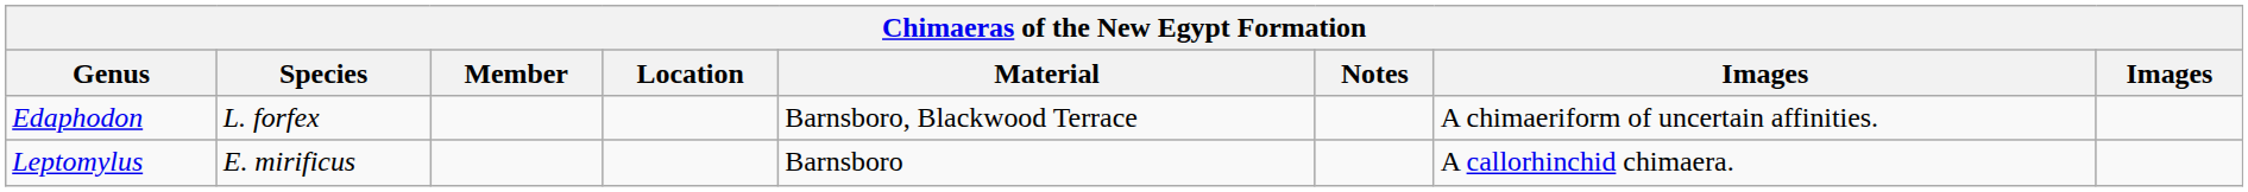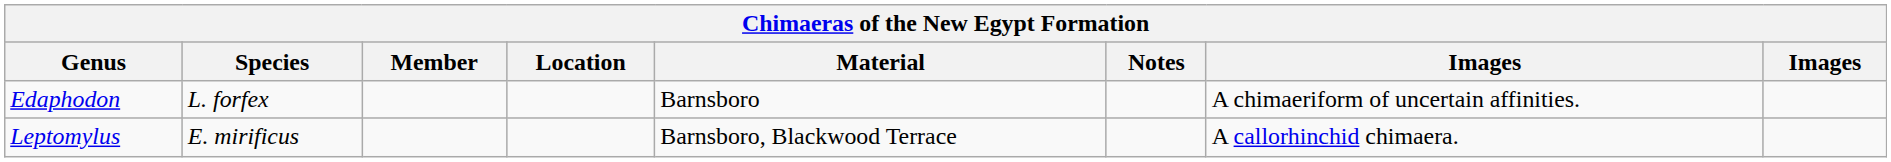 <table class="wikitable" width="100%" align="center">
 <tr>
 <th colspan="9" align="center"><strong><a href='#'>Chimaeras</a> of the New Egypt Formation</strong></th>
 </tr>
 <tr>
 <th>Genus</th>
 <th>Species</th>
 <th>Member</th>
 <th>Location</th>
 <th>Material</th>
 <th>Notes</th>
 <th>Images</th>
 <th>Images</th>
 </tr>
 <tr>
 <td><em><a href='#'>Edaphodon</a></em></td>
 <td><em>L. forfex</em></td>
 <td></td>
 <td></td>
-<td>Barnsboro, Blackwood Terrace</td>
+<td>Barnsboro</td>
 <td></td>
 <td>A chimaeriform of uncertain affinities.</td>
 <td></td>
 </tr>
 <tr>
 <td><em><a href='#'>Leptomylus</a></em></td>
 <td><em>E. mirificus</em></td>
 <td></td>
 <td></td>
-<td>Barnsboro</td>
+<td>Barnsboro, Blackwood Terrace</td>
 <td></td>
 <td>A <a href='#'>callorhinchid</a> chimaera.</td>
 <td></td>
 </tr>
 </table>
